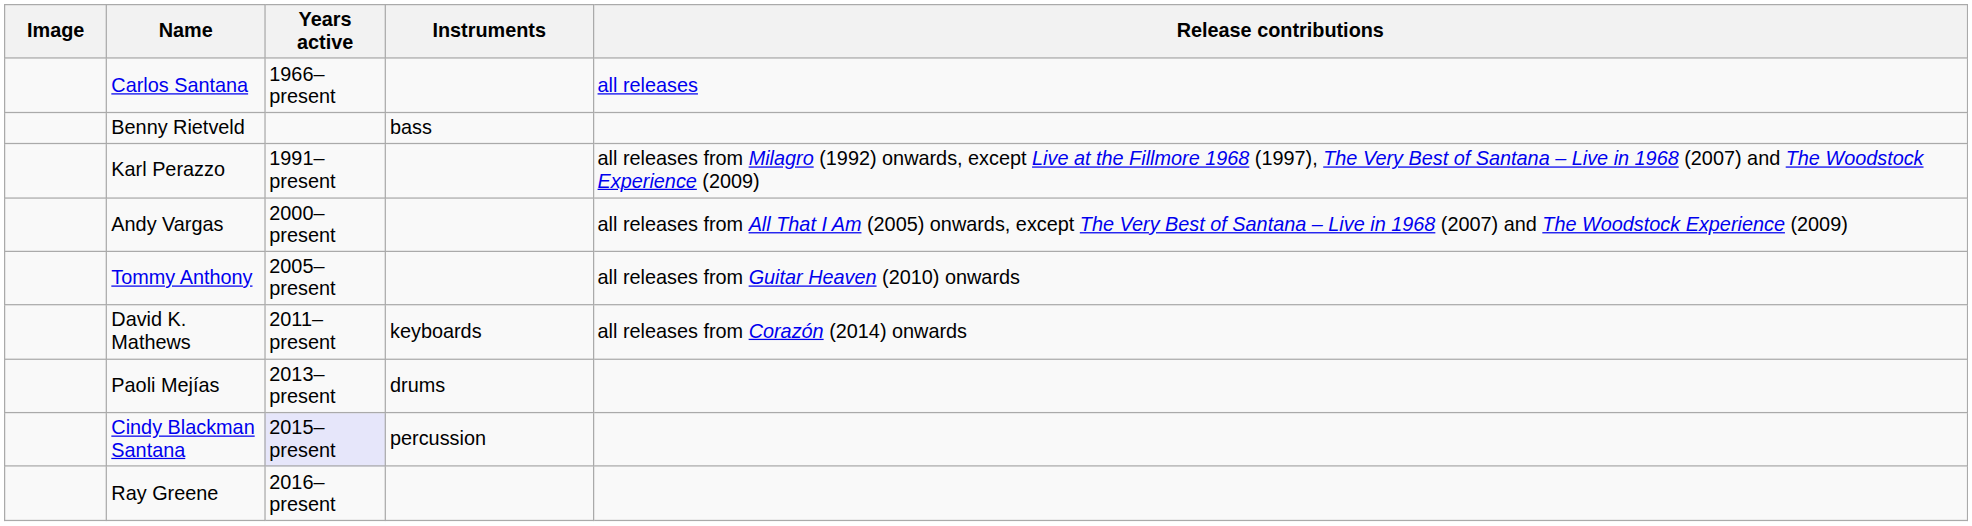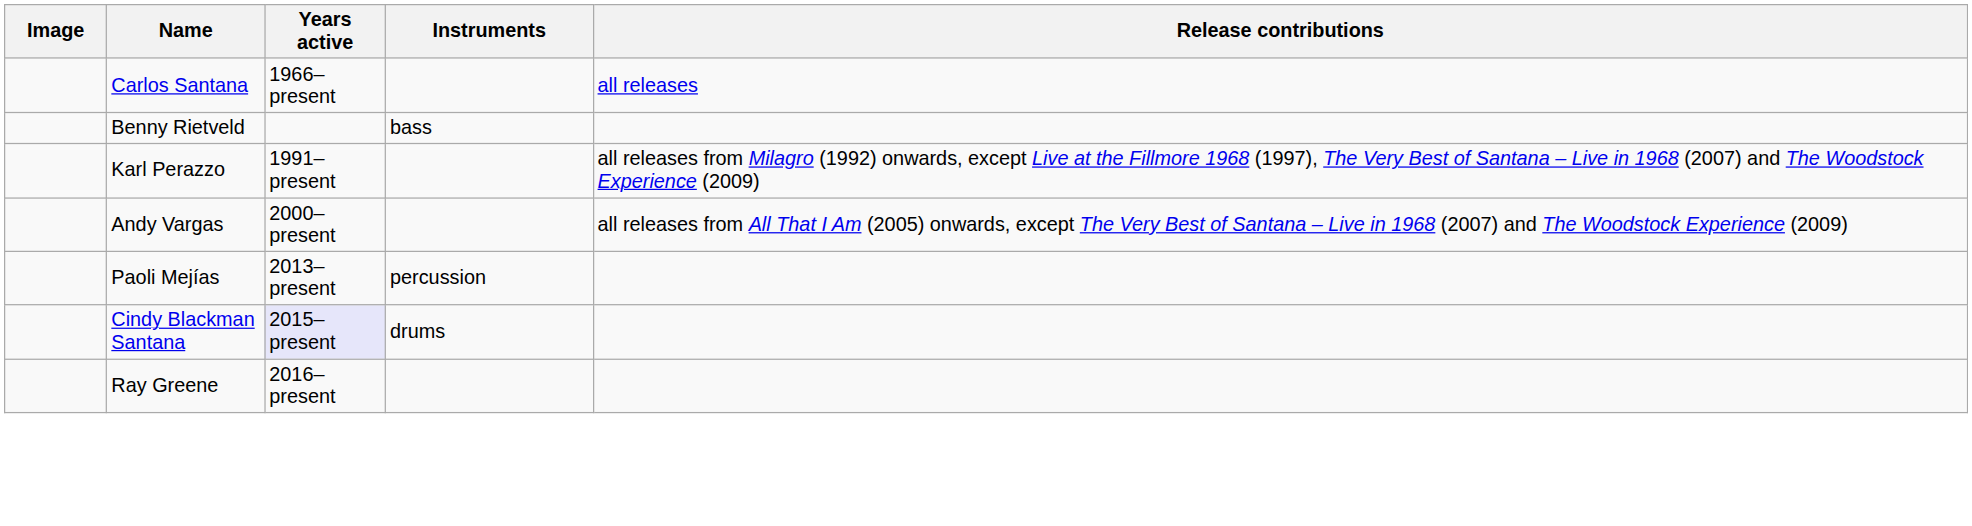 <table class="wikitable" width="100%" border="1">
 <tr>
 <th width="75">Image</th>
 <th width="120">Name</th>
 <th width="90">Years active</th>
 <th width="160">Instruments</th>
 <th>Release contributions</th>
 </tr>
 <tr>
 <td></td>
 <td><a href='#'>Carlos Santana</a></td>
 <td>1966–present</td>
 <td></td>
 <td><a href='#'>all releases</a></td>
 </tr>
 <tr>
 <td></td>
 <td>Benny Rietveld</td>
 <td></td>
 <td>bass</td>
 <td></td>
 </tr>
 <tr>
 <td></td>
 <td>Karl Perazzo</td>
 <td>1991–present</td>
 <td></td>
 <td>all releases from <em><a href='#'>Milagro</a></em> (1992) onwards, except <em><a href='#'>Live at the Fillmore 1968</a></em> (1997), <em><a href='#'>The Very Best of Santana – Live in 1968</a></em> (2007) and <em><a href='#'>The Woodstock Experience</a></em> (2009)</td>
 </tr>
 <tr>
 <td></td>
 <td>Andy Vargas</td>
 <td>2000–present</td>
 <td></td>
 <td>all releases from <em><a href='#'>All That I Am</a></em> (2005) onwards, except <em><a href='#'>The Very Best of Santana – Live in 1968</a></em> (2007) and <em><a href='#'>The Woodstock Experience</a></em> (2009)</td>
 </tr>
 <tr>
 <td></td>
-<td><a href='#'>Tommy Anthony</a></td>
-<td>2005–present</td>
-<td></td>
-<td>all releases from <em><a href='#'>Guitar Heaven</a></em> (2010) onwards</td>
-</tr>
-<tr>
-<td></td>
-<td>David K. Mathews</td>
-<td>2011–present</td>
-<td>keyboards</td>
-<td>all releases from <em><a href='#'>Corazón</a></em> (2014) onwards</td>
-</tr>
-<tr>
-<td></td>
 <td>Paoli Mejías</td>
 <td>2013–present</td>
-<td>drums</td>
+<td>percussion</td>
 <td></td>
 </tr>
 <tr>
 <td></td>
 <td><a href='#'>Cindy Blackman Santana</a></td>
 <td style="background: lavender;">2015–present</td>
-<td>percussion</td>
+<td>drums</td>
 <td></td>
 </tr>
 <tr>
 <td></td>
 <td>Ray Greene</td>
 <td>2016–present</td>
 <td></td>
 <td></td>
 </tr>
 </table>
